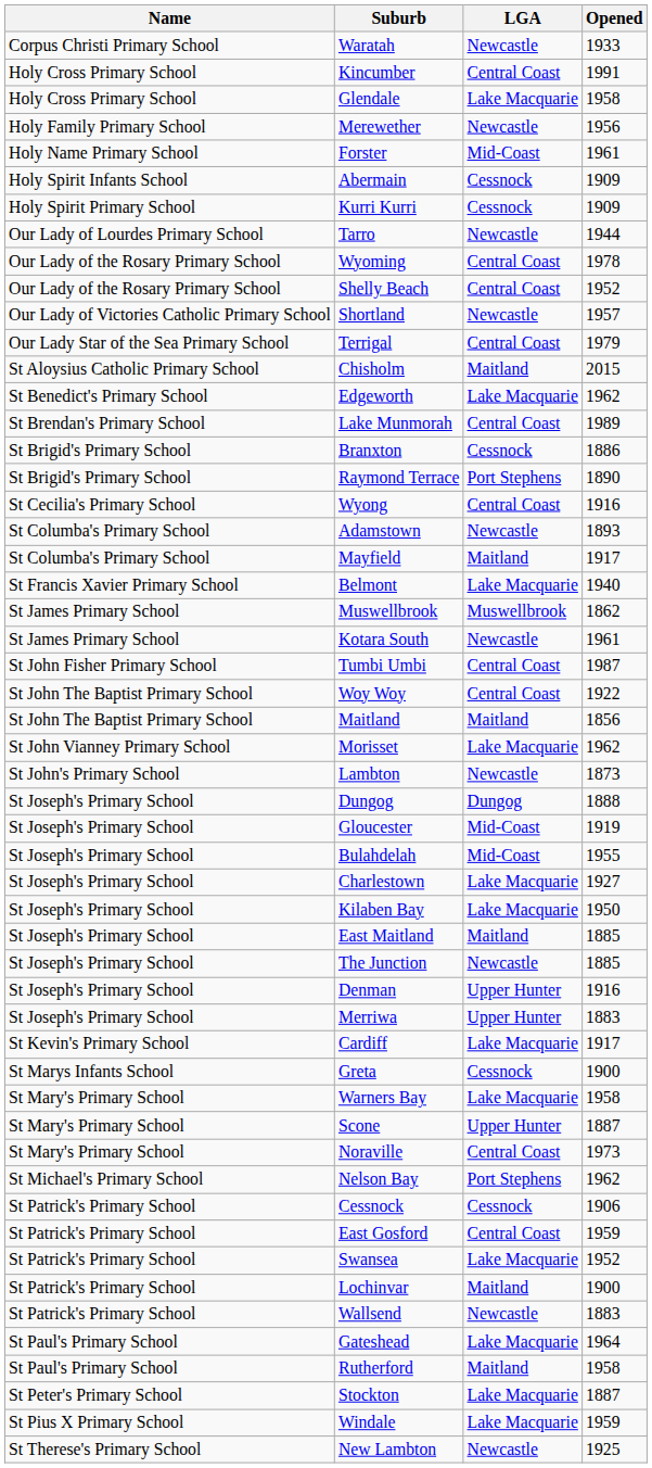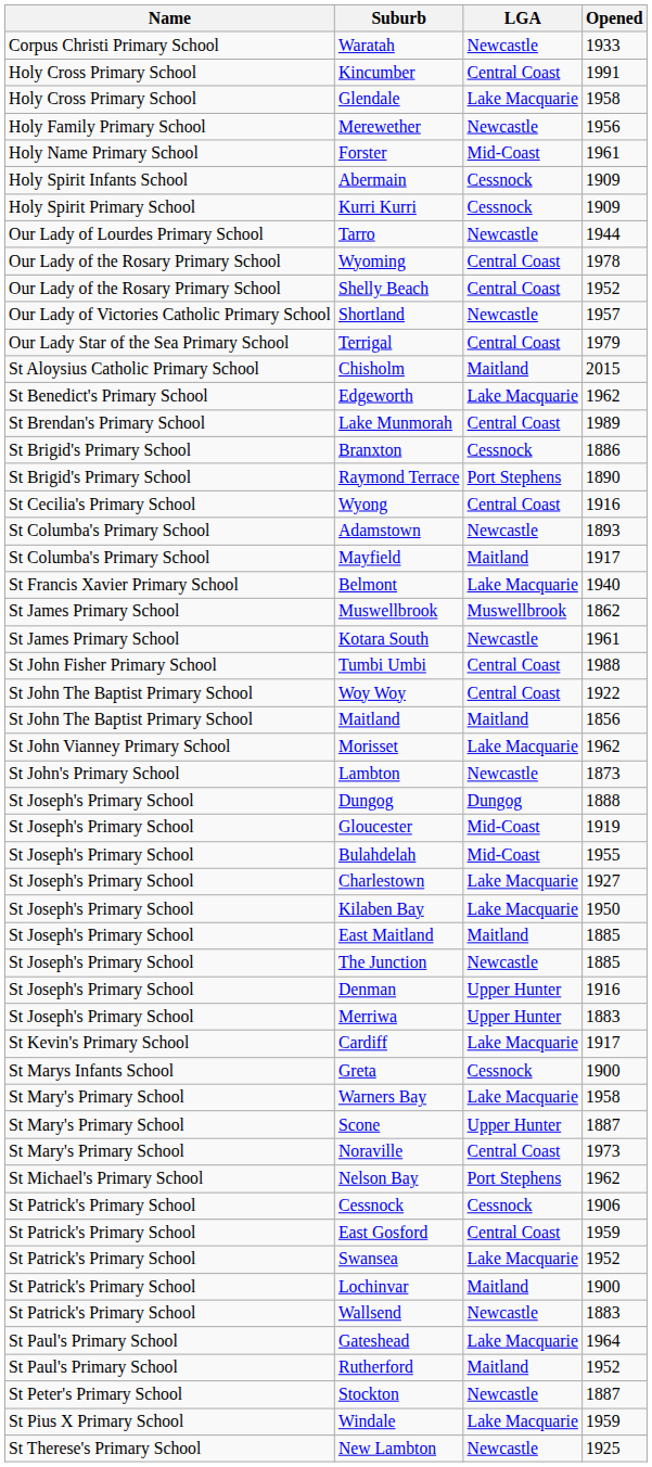 <table class="wikitable sortable">
 <tr>
 <th>Name</th>
 <th>Suburb</th>
 <th>LGA</th>
 <th>Opened</th>
 </tr>
 <tr>
 <td>Corpus Christi Primary School</td>
 <td><a href='#'>Waratah</a></td>
 <td><a href='#'>Newcastle</a></td>
 <td>1933</td>
 </tr>
 <tr>
 <td>Holy Cross Primary School</td>
 <td><a href='#'>Kincumber</a></td>
 <td><a href='#'>Central Coast</a></td>
 <td>1991</td>
 </tr>
 <tr>
 <td>Holy Cross Primary School</td>
 <td><a href='#'>Glendale</a></td>
 <td><a href='#'>Lake Macquarie</a></td>
 <td>1958</td>
 </tr>
 <tr>
 <td>Holy Family Primary School</td>
 <td><a href='#'>Merewether</a></td>
 <td><a href='#'>Newcastle</a></td>
 <td>1956</td>
 </tr>
 <tr>
 <td>Holy Name Primary School</td>
 <td><a href='#'>Forster</a></td>
 <td><a href='#'>Mid-Coast</a></td>
 <td>1961</td>
 </tr>
 <tr>
 <td>Holy Spirit Infants School</td>
 <td><a href='#'>Abermain</a></td>
 <td><a href='#'>Cessnock</a></td>
 <td>1909</td>
 </tr>
 <tr>
 <td>Holy Spirit Primary School</td>
 <td><a href='#'>Kurri Kurri</a></td>
 <td><a href='#'>Cessnock</a></td>
 <td>1909</td>
 </tr>
 <tr>
 <td>Our Lady of Lourdes Primary School</td>
 <td><a href='#'>Tarro</a></td>
 <td><a href='#'>Newcastle</a></td>
 <td>1944</td>
 </tr>
 <tr>
 <td>Our Lady of the Rosary Primary School</td>
 <td><a href='#'>Wyoming</a></td>
 <td><a href='#'>Central Coast</a></td>
 <td>1978</td>
 </tr>
 <tr>
 <td>Our Lady of the Rosary Primary School</td>
 <td><a href='#'>Shelly Beach</a></td>
 <td><a href='#'>Central Coast</a></td>
 <td>1952</td>
 </tr>
 <tr>
 <td>Our Lady of Victories Catholic Primary School</td>
 <td><a href='#'>Shortland</a></td>
 <td><a href='#'>Newcastle</a></td>
 <td>1957</td>
 </tr>
 <tr>
 <td>Our Lady Star of the Sea Primary School</td>
 <td><a href='#'>Terrigal</a></td>
 <td><a href='#'>Central Coast</a></td>
 <td>1979</td>
 </tr>
 <tr>
 <td>St Aloysius Catholic Primary School</td>
 <td><a href='#'>Chisholm</a></td>
 <td><a href='#'>Maitland</a></td>
 <td>2015</td>
 </tr>
 <tr>
 <td>St Benedict's Primary School</td>
 <td><a href='#'>Edgeworth</a></td>
 <td><a href='#'>Lake Macquarie</a></td>
 <td>1962</td>
 </tr>
 <tr>
 <td>St Brendan's Primary School</td>
 <td><a href='#'>Lake Munmorah</a></td>
 <td><a href='#'>Central Coast</a></td>
 <td>1989</td>
 </tr>
 <tr>
 <td>St Brigid's Primary School</td>
 <td><a href='#'>Branxton</a></td>
 <td><a href='#'>Cessnock</a></td>
 <td>1886</td>
 </tr>
 <tr>
 <td>St Brigid's Primary School</td>
 <td><a href='#'>Raymond Terrace</a></td>
 <td><a href='#'>Port Stephens</a></td>
 <td>1890</td>
 </tr>
 <tr>
 <td>St Cecilia's Primary School</td>
 <td><a href='#'>Wyong</a></td>
 <td><a href='#'>Central Coast</a></td>
 <td>1916</td>
 </tr>
 <tr>
 <td>St Columba's Primary School</td>
 <td><a href='#'>Adamstown</a></td>
 <td><a href='#'>Newcastle</a></td>
 <td>1893</td>
 </tr>
 <tr>
 <td>St Columba's Primary School</td>
 <td><a href='#'>Mayfield</a></td>
 <td><a href='#'>Maitland</a></td>
 <td>1917</td>
 </tr>
 <tr>
 <td>St Francis Xavier Primary School</td>
 <td><a href='#'>Belmont</a></td>
 <td><a href='#'>Lake Macquarie</a></td>
 <td>1940</td>
 </tr>
 <tr>
 <td>St James Primary School</td>
 <td><a href='#'>Muswellbrook</a></td>
 <td><a href='#'>Muswellbrook</a></td>
 <td>1862</td>
 </tr>
 <tr>
 <td>St James Primary School</td>
 <td><a href='#'>Kotara South</a></td>
 <td><a href='#'>Newcastle</a></td>
 <td>1961</td>
 </tr>
 <tr>
 <td>St John Fisher Primary School</td>
 <td><a href='#'>Tumbi Umbi</a></td>
 <td><a href='#'>Central Coast</a></td>
-<td>1987</td>
+<td>1988</td>
 </tr>
 <tr>
 <td>St John The Baptist Primary School</td>
 <td><a href='#'>Woy Woy</a></td>
 <td><a href='#'>Central Coast</a></td>
 <td>1922</td>
 </tr>
 <tr>
 <td>St John The Baptist Primary School</td>
 <td><a href='#'>Maitland</a></td>
 <td><a href='#'>Maitland</a></td>
 <td>1856</td>
 </tr>
 <tr>
 <td>St John Vianney Primary School</td>
 <td><a href='#'>Morisset</a></td>
 <td><a href='#'>Lake Macquarie</a></td>
 <td>1962</td>
 </tr>
 <tr>
 <td>St John's Primary School</td>
 <td><a href='#'>Lambton</a></td>
 <td><a href='#'>Newcastle</a></td>
 <td>1873</td>
 </tr>
 <tr>
 <td>St Joseph's Primary School</td>
 <td><a href='#'>Dungog</a></td>
 <td><a href='#'>Dungog</a></td>
 <td>1888</td>
 </tr>
 <tr>
 <td>St Joseph's Primary School</td>
 <td><a href='#'>Gloucester</a></td>
 <td><a href='#'>Mid-Coast</a></td>
 <td>1919</td>
 </tr>
 <tr>
 <td>St Joseph's Primary School</td>
 <td><a href='#'>Bulahdelah</a></td>
 <td><a href='#'>Mid-Coast</a></td>
 <td>1955</td>
 </tr>
 <tr>
 <td>St Joseph's Primary School</td>
 <td><a href='#'>Charlestown</a></td>
 <td><a href='#'>Lake Macquarie</a></td>
 <td>1927</td>
 </tr>
 <tr>
 <td>St Joseph's Primary School</td>
 <td><a href='#'>Kilaben Bay</a></td>
 <td><a href='#'>Lake Macquarie</a></td>
 <td>1950</td>
 </tr>
 <tr>
 <td>St Joseph's Primary School</td>
 <td><a href='#'>East Maitland</a></td>
 <td><a href='#'>Maitland</a></td>
 <td>1885</td>
 </tr>
 <tr>
 <td>St Joseph's Primary School</td>
 <td><a href='#'>The Junction</a></td>
 <td><a href='#'>Newcastle</a></td>
 <td>1885</td>
 </tr>
 <tr>
 <td>St Joseph's Primary School</td>
 <td><a href='#'>Denman</a></td>
 <td><a href='#'>Upper Hunter</a></td>
 <td>1916</td>
 </tr>
 <tr>
 <td>St Joseph's Primary School</td>
 <td><a href='#'>Merriwa</a></td>
 <td><a href='#'>Upper Hunter</a></td>
 <td>1883</td>
 </tr>
 <tr>
 <td>St Kevin's Primary School</td>
 <td><a href='#'>Cardiff</a></td>
 <td><a href='#'>Lake Macquarie</a></td>
 <td>1917</td>
 </tr>
 <tr>
 <td>St Marys Infants School</td>
 <td><a href='#'>Greta</a></td>
 <td><a href='#'>Cessnock</a></td>
 <td>1900</td>
 </tr>
 <tr>
 <td>St Mary's Primary School</td>
 <td><a href='#'>Warners Bay</a></td>
 <td><a href='#'>Lake Macquarie</a></td>
 <td>1958</td>
 </tr>
 <tr>
 <td>St Mary's Primary School</td>
 <td><a href='#'>Scone</a></td>
 <td><a href='#'>Upper Hunter</a></td>
 <td>1887</td>
 </tr>
 <tr>
 <td>St Mary's Primary School</td>
 <td><a href='#'>Noraville</a></td>
 <td><a href='#'>Central Coast</a></td>
 <td>1973</td>
 </tr>
 <tr>
 <td>St Michael's Primary School</td>
 <td><a href='#'>Nelson Bay</a></td>
 <td><a href='#'>Port Stephens</a></td>
 <td>1962</td>
 </tr>
 <tr>
 <td>St Patrick's Primary School</td>
 <td><a href='#'>Cessnock</a></td>
 <td><a href='#'>Cessnock</a></td>
 <td>1906</td>
 </tr>
 <tr>
 <td>St Patrick's Primary School</td>
 <td><a href='#'>East Gosford</a></td>
 <td><a href='#'>Central Coast</a></td>
 <td>1959</td>
 </tr>
 <tr>
 <td>St Patrick's Primary School</td>
 <td><a href='#'>Swansea</a></td>
 <td><a href='#'>Lake Macquarie</a></td>
 <td>1952</td>
 </tr>
 <tr>
 <td>St Patrick's Primary School</td>
 <td><a href='#'>Lochinvar</a></td>
 <td><a href='#'>Maitland</a></td>
 <td>1900</td>
 </tr>
 <tr>
 <td>St Patrick's Primary School</td>
 <td><a href='#'>Wallsend</a></td>
 <td><a href='#'>Newcastle</a></td>
 <td>1883</td>
 </tr>
 <tr>
 <td>St Paul's Primary School</td>
 <td><a href='#'>Gateshead</a></td>
 <td><a href='#'>Lake Macquarie</a></td>
 <td>1964</td>
 </tr>
 <tr>
 <td>St Paul's Primary School</td>
 <td><a href='#'>Rutherford</a></td>
 <td><a href='#'>Maitland</a></td>
-<td>1958</td>
+<td>1952</td>
 </tr>
 <tr>
 <td>St Peter's Primary School</td>
 <td><a href='#'>Stockton</a></td>
-<td><a href='#'>Lake Macquarie</a></td>
+<td><a href='#'>Newcastle</a></td>
 <td>1887</td>
 </tr>
 <tr>
 <td>St Pius X Primary School</td>
 <td><a href='#'>Windale</a></td>
 <td><a href='#'>Lake Macquarie</a></td>
 <td>1959</td>
 </tr>
 <tr>
 <td>St Therese's Primary School</td>
 <td><a href='#'>New Lambton</a></td>
 <td><a href='#'>Newcastle</a></td>
 <td>1925</td>
 </tr>
 </table>
